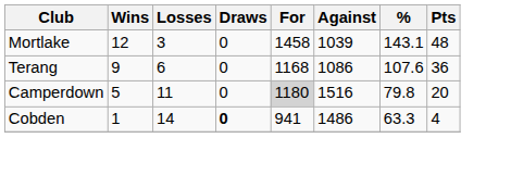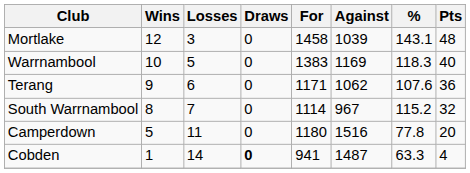 <table class="wikitable">
 <tr>
 <th>Club</th>
 <th>Wins</th>
 <th>Losses</th>
 <th>Draws</th>
 <th>For</th>
 <th>Against</th>
 <th>%</th>
 <th>Pts</th>
 </tr>
 <tr>
 <td>Mortlake</td>
 <td>12</td>
 <td>3</td>
 <td>0</td>
 <td>1458</td>
 <td>1039</td>
 <td>143.1</td>
 <td>48</td>
 </tr>
 <tr>
+<td>Warrnambool</td>
+<td>10</td>
+<td>5</td>
+<td>0</td>
+<td>1383</td>
+<td>1169</td>
+<td>118.3</td>
+<td>40</td>
+</tr>
+<tr>
 <td>Terang</td>
 <td>9</td>
 <td>6</td>
 <td>0</td>
-<td>1168</td>
-<td>1086</td>
+<td>1171</td>
+<td>1062</td>
 <td>107.6</td>
 <td>36</td>
+</tr>
+<tr>
+<td>South Warrnambool</td>
+<td>8</td>
+<td>7</td>
+<td>0</td>
+<td>1114</td>
+<td>967</td>
+<td>115.2</td>
+<td>32</td>
 </tr>
 <tr>
 <td>Camperdown</td>
 <td>5</td>
 <td>11</td>
 <td>0</td>
-<td style="background: lightgrey;">1180</td>
+<td>1180</td>
 <td>1516</td>
-<td>79.8</td>
+<td>77.8</td>
 <td>20</td>
 </tr>
 <tr>
 <td>Cobden</td>
 <td>1</td>
 <td>14</td>
 <td><strong>0</strong></td>
 <td>941</td>
-<td>1486</td>
+<td>1487</td>
 <td>63.3</td>
 <td>4</td>
 </tr>
 <tr>
 </tr>
 </table>
